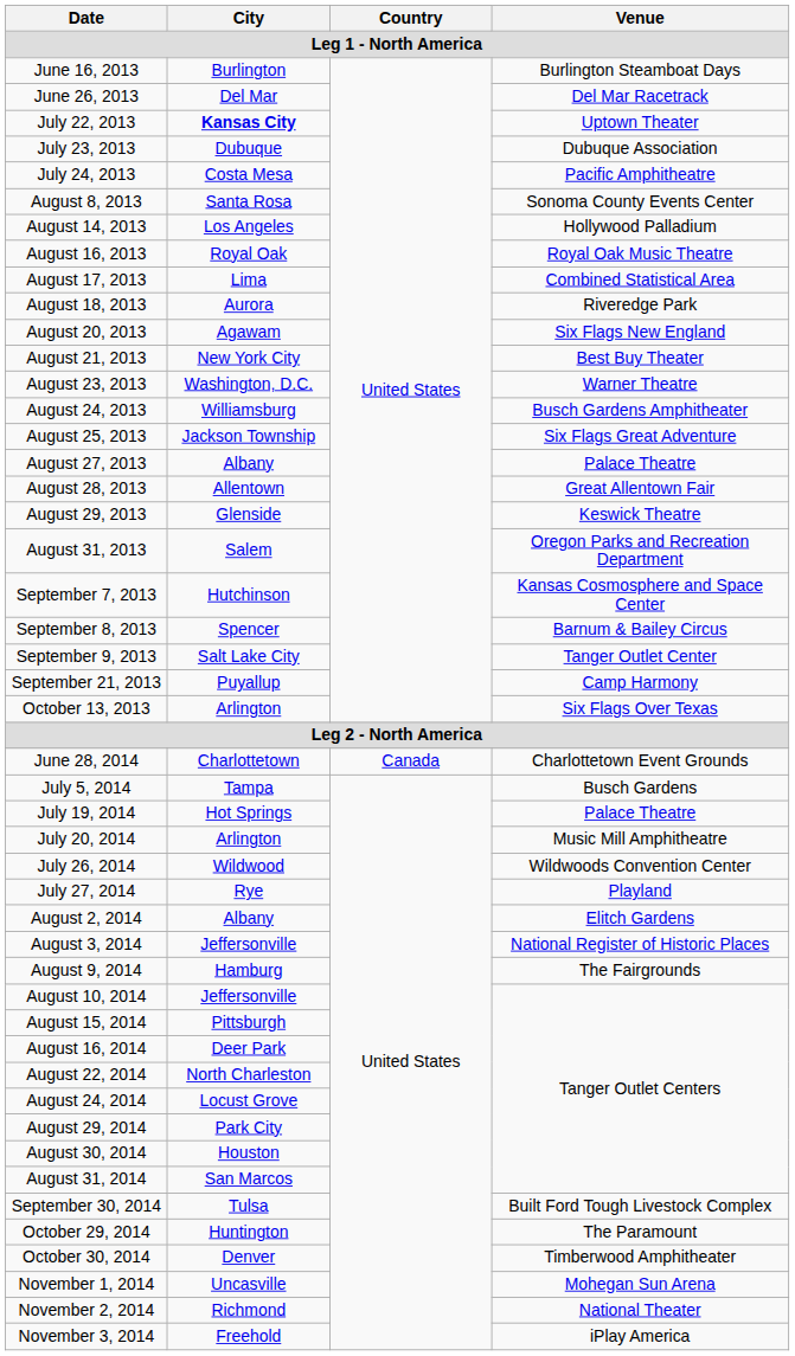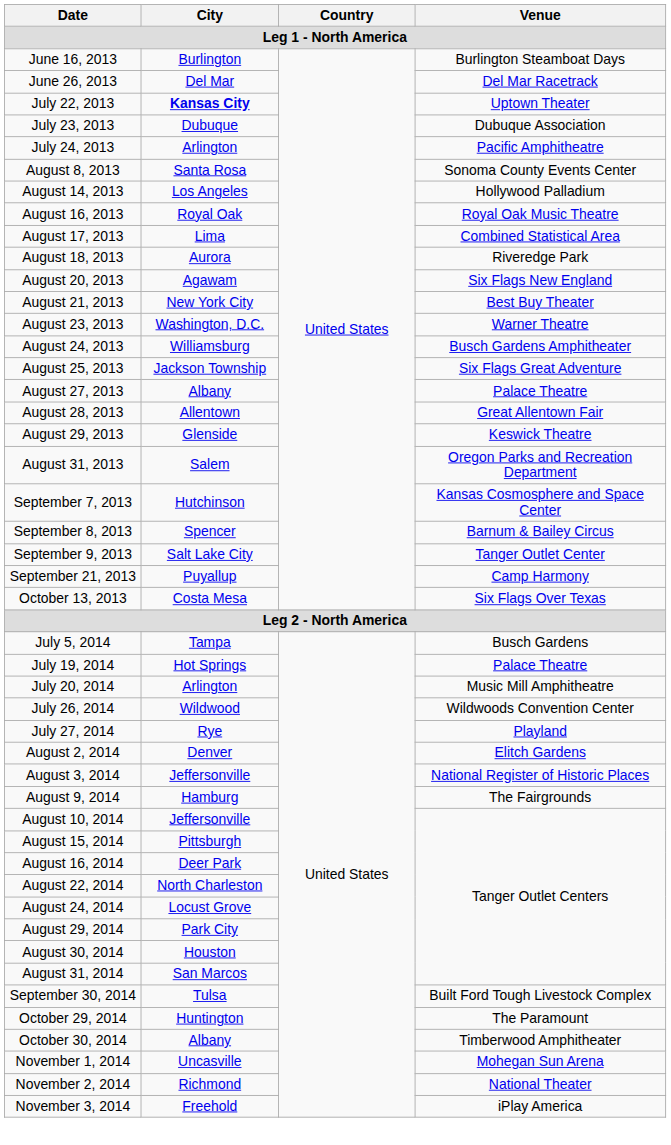 <table class="wikitable" style="text-align:center;">
 <tr>
 <th width="150">Date</th>
 <th width="150">City</th>
 <th width="150">Country</th>
 <th width="280">Venue</th>
 </tr>
 <tr bgcolor="#DDDDDD">
 <td colspan= 4><strong>Leg 1 - North America</strong></td>
 </tr>
 <tr>
 <td>June 16, 2013</td>
 <td><a href='#'>Burlington</a></td>
 <td rowspan="24"><a href='#'>United States</a></td>
 <td>Burlington Steamboat Days</td>
 </tr>
 <tr>
 <td>June 26, 2013</td>
 <td><a href='#'>Del Mar</a></td>
 <td><a href='#'>Del Mar Racetrack</a></td>
 </tr>
 <tr>
 <td>July 22, 2013</td>
 <td><strong><a href='#'>Kansas City</a></strong></td>
 <td><a href='#'>Uptown Theater</a></td>
 </tr>
 <tr>
 <td>July 23, 2013</td>
 <td><a href='#'>Dubuque</a></td>
 <td>Dubuque Association</td>
 </tr>
 <tr>
 <td>July 24, 2013</td>
-<td><a href='#'>Costa Mesa</a></td>
+<td><a href='#'>Arlington</a></td>
 <td><a href='#'>Pacific Amphitheatre</a></td>
 </tr>
 <tr>
 <td>August 8, 2013</td>
 <td><a href='#'>Santa Rosa</a></td>
 <td>Sonoma County Events Center</td>
 </tr>
 <tr>
 <td>August 14, 2013</td>
 <td><a href='#'>Los Angeles</a></td>
 <td>Hollywood Palladium</td>
 </tr>
 <tr>
 <td>August 16, 2013</td>
 <td><a href='#'>Royal Oak</a></td>
 <td><a href='#'>Royal Oak Music Theatre</a></td>
 </tr>
 <tr>
 <td>August 17, 2013</td>
 <td><a href='#'>Lima</a></td>
 <td><a href='#'>Combined Statistical Area</a></td>
 </tr>
 <tr>
 <td>August 18, 2013</td>
 <td><a href='#'>Aurora</a></td>
 <td>Riveredge Park</td>
 </tr>
 <tr>
 <td>August 20, 2013</td>
 <td><a href='#'>Agawam</a></td>
 <td><a href='#'>Six Flags New England</a></td>
 </tr>
 <tr>
 <td>August 21, 2013</td>
 <td><a href='#'>New York City</a></td>
 <td><a href='#'>Best Buy Theater</a></td>
 </tr>
 <tr>
 <td>August 23, 2013</td>
 <td><a href='#'>Washington, D.C.</a></td>
 <td><a href='#'>Warner Theatre</a></td>
 </tr>
 <tr>
 <td>August 24, 2013</td>
 <td><a href='#'>Williamsburg</a></td>
 <td><a href='#'>Busch Gardens Amphitheater</a></td>
 </tr>
 <tr>
 <td>August 25, 2013</td>
 <td><a href='#'>Jackson Township</a></td>
 <td><a href='#'>Six Flags Great Adventure</a></td>
 </tr>
 <tr>
 <td>August 27, 2013</td>
 <td><a href='#'>Albany</a></td>
 <td><a href='#'>Palace Theatre</a></td>
 </tr>
 <tr>
 <td>August 28, 2013</td>
 <td><a href='#'>Allentown</a></td>
 <td><a href='#'>Great Allentown Fair</a></td>
 </tr>
 <tr>
 <td>August 29, 2013</td>
 <td><a href='#'>Glenside</a></td>
 <td><a href='#'>Keswick Theatre</a></td>
 </tr>
 <tr>
 <td>August 31, 2013</td>
 <td><a href='#'>Salem</a></td>
 <td><a href='#'>Oregon Parks and Recreation Department</a></td>
 </tr>
 <tr>
 <td>September 7, 2013</td>
 <td><a href='#'>Hutchinson</a></td>
 <td><a href='#'>Kansas Cosmosphere and Space Center</a></td>
 </tr>
 <tr>
 <td>September 8, 2013</td>
 <td><a href='#'>Spencer</a></td>
 <td><a href='#'>Barnum & Bailey Circus</a></td>
 </tr>
 <tr>
 <td>September 9, 2013</td>
 <td><a href='#'>Salt Lake City</a></td>
 <td><a href='#'>Tanger Outlet Center</a></td>
 </tr>
 <tr>
 <td>September 21, 2013</td>
 <td><a href='#'>Puyallup</a></td>
 <td><a href='#'>Camp Harmony</a></td>
 </tr>
 <tr>
 <td>October 13, 2013</td>
-<td><a href='#'>Arlington</a></td>
+<td><a href='#'>Costa Mesa</a></td>
 <td><a href='#'>Six Flags Over Texas</a></td>
 </tr>
 <tr bgcolor="#DDDDDD">
 <td colspan= 4><strong>Leg 2 - North America</strong></td>
-</tr>
-<tr>
-<td>June 28, 2014</td>
-<td><a href='#'>Charlottetown</a></td>
-<td><a href='#'>Canada</a></td>
-<td>Charlottetown Event Grounds</td>
 </tr>
 <tr>
 <td>July 5, 2014</td>
 <td><a href='#'>Tampa</a></td>
 <td rowspan="22">United States</td>
 <td>Busch Gardens</td>
 </tr>
 <tr>
 <td>July 19, 2014</td>
 <td><a href='#'>Hot Springs</a></td>
 <td><a href='#'>Palace Theatre</a></td>
 </tr>
 <tr>
 <td>July 20, 2014</td>
 <td><a href='#'>Arlington</a></td>
 <td>Music Mill Amphitheatre</td>
 </tr>
 <tr>
 <td>July 26, 2014</td>
 <td><a href='#'>Wildwood</a></td>
 <td>Wildwoods Convention Center</td>
 </tr>
 <tr>
 <td>July 27, 2014</td>
 <td><a href='#'>Rye</a></td>
 <td><a href='#'>Playland</a></td>
 </tr>
 <tr>
 <td>August 2, 2014</td>
-<td><a href='#'>Albany</a></td>
+<td><a href='#'>Denver</a></td>
 <td><a href='#'>Elitch Gardens</a></td>
 </tr>
 <tr>
 <td>August 3, 2014</td>
 <td><a href='#'>Jeffersonville</a></td>
 <td><a href='#'>National Register of Historic Places</a></td>
 </tr>
 <tr>
 <td>August 9, 2014</td>
 <td><a href='#'>Hamburg</a></td>
 <td>The Fairgrounds</td>
 </tr>
 <tr>
 <td>August 10, 2014</td>
 <td><a href='#'>Jeffersonville</a></td>
 <td rowspan="8">Tanger Outlet Centers</td>
 </tr>
 <tr>
 <td>August 15, 2014</td>
 <td><a href='#'>Pittsburgh</a></td>
 </tr>
 <tr>
 <td>August 16, 2014</td>
 <td><a href='#'>Deer Park</a></td>
 </tr>
 <tr>
 <td>August 22, 2014</td>
 <td><a href='#'>North Charleston</a></td>
 </tr>
 <tr>
 <td>August 24, 2014</td>
 <td><a href='#'>Locust Grove</a></td>
 </tr>
 <tr>
 <td>August 29, 2014</td>
 <td><a href='#'>Park City</a></td>
 </tr>
 <tr>
 <td>August 30, 2014</td>
 <td><a href='#'>Houston</a></td>
 </tr>
 <tr>
 <td>August 31, 2014</td>
 <td><a href='#'>San Marcos</a></td>
 </tr>
 <tr>
 <td>September 30, 2014</td>
 <td><a href='#'>Tulsa</a></td>
 <td>Built Ford Tough Livestock Complex</td>
 </tr>
 <tr>
 <td>October 29, 2014</td>
 <td><a href='#'>Huntington</a></td>
 <td>The Paramount</td>
 </tr>
 <tr>
 <td>October 30, 2014</td>
-<td><a href='#'>Denver</a></td>
+<td><a href='#'>Albany</a></td>
 <td>Timberwood Amphitheater</td>
 </tr>
 <tr>
 <td>November 1, 2014</td>
 <td><a href='#'>Uncasville</a></td>
 <td><a href='#'>Mohegan Sun Arena</a></td>
 </tr>
 <tr>
 <td>November 2, 2014</td>
 <td><a href='#'>Richmond</a></td>
 <td><a href='#'>National Theater</a></td>
 </tr>
 <tr>
 <td>November 3, 2014</td>
 <td><a href='#'>Freehold</a></td>
 <td>iPlay America</td>
 </tr>
 </table>
